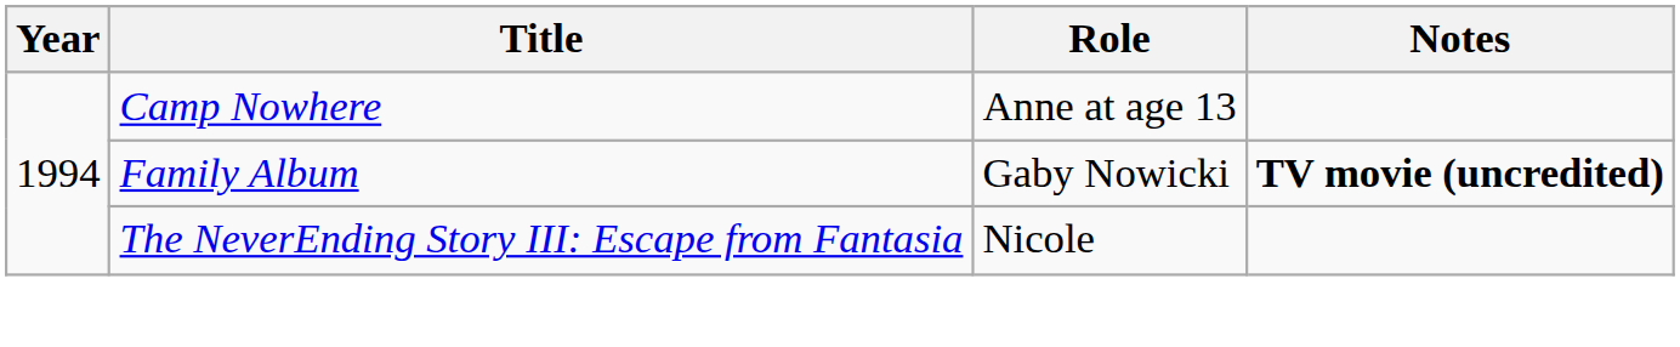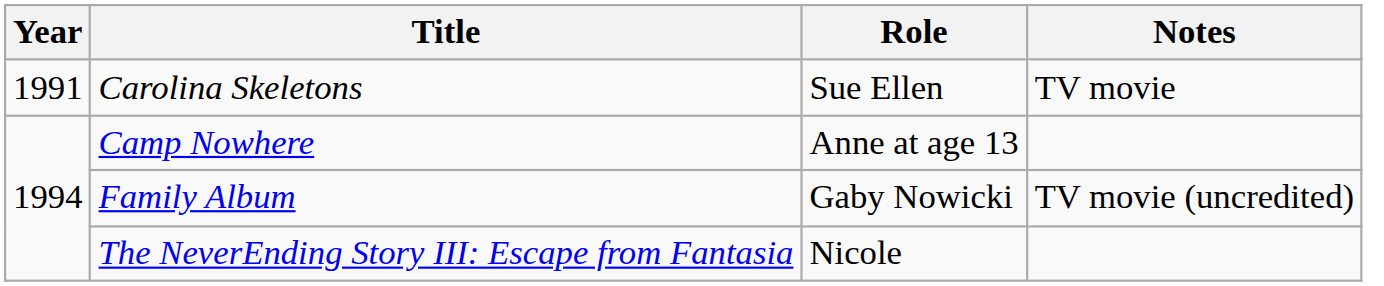 <table class="wikitable">
 <tr>
 <th>Year</th>
 <th>Title</th>
 <th>Role</th>
 <th>Notes</th>
+</tr>
+<tr>
+<td>1991</td>
+<td><em>Carolina Skeletons</em></td>
+<td>Sue Ellen</td>
+<td>TV movie</td>
 </tr>
 <tr>
 <td rowspan="3">1994</td>
 <td><em><a href='#'>Camp Nowhere</a></em></td>
 <td>Anne at age 13</td>
 <td></td>
 </tr>
 <tr>
 <td><em><a href='#'>Family Album</a></em></td>
 <td>Gaby Nowicki</td>
-<td><strong>TV movie (uncredited)</strong></td>
+<td>TV movie (uncredited)</td>
 </tr>
 <tr>
 <td><em><a href='#'>The NeverEnding Story III: Escape from Fantasia</a></em></td>
 <td>Nicole</td>
 <td></td>
 </tr>
 </table>
